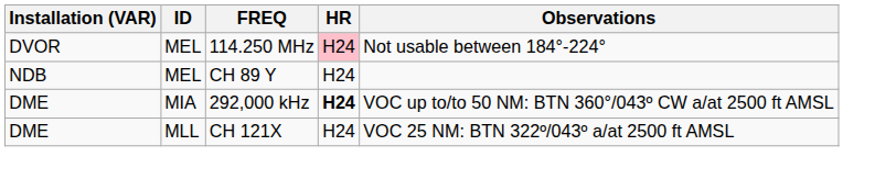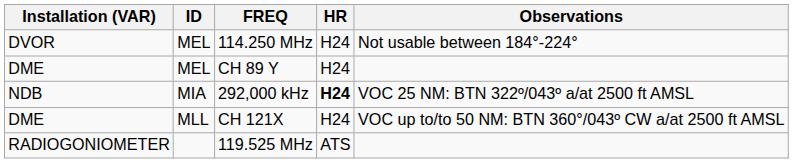 <table class="wikitable">
 <tr>
 <th>Installation (VAR)</th>
 <th>ID</th>
 <th>FREQ</th>
 <th>HR</th>
 <th>Observations</th>
 </tr>
 <tr>
 <td>DVOR</td>
 <td>MEL</td>
 <td>114.250 MHz</td>
-<td style="background: pink;">H24</td>
+<td>H24</td>
 <td>Not usable between 184°-224°</td>
 </tr>
 <tr>
-<td>NDB</td>
+<td>DME</td>
 <td>MEL</td>
 <td>CH 89 Y</td>
 <td>H24</td>
 <td></td>
 </tr>
 <tr>
-<td>DME</td>
+<td>NDB</td>
 <td>MIA</td>
 <td>292,000 kHz</td>
 <td><strong>H24</strong></td>
-<td>VOC up to/to 50 NM: BTN 360°/043º CW a/at 2500 ft AMSL</td>
+<td>VOC 25 NM: BTN 322º/043º a/at 2500 ft AMSL</td>
 </tr>
 <tr>
 <td>DME</td>
 <td>MLL</td>
 <td>CH 121X</td>
 <td>H24</td>
-<td>VOC 25 NM: BTN 322º/043º a/at 2500 ft AMSL</td>
+<td>VOC up to/to 50 NM: BTN 360°/043º CW a/at 2500 ft AMSL</td>
+</tr>
+<tr>
+<td>RADIOGONIOMETER</td>
+<td></td>
+<td>119.525 MHz</td>
+<td>ATS</td>
+<td></td>
 </tr>
 </table>
